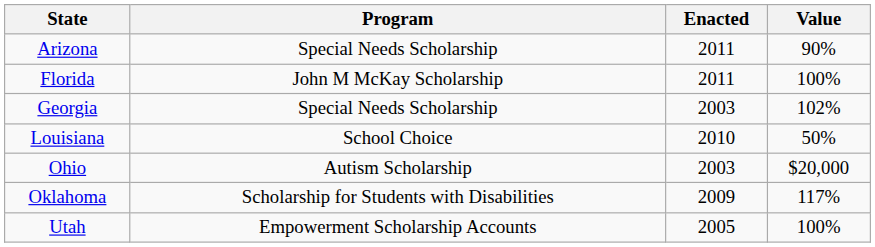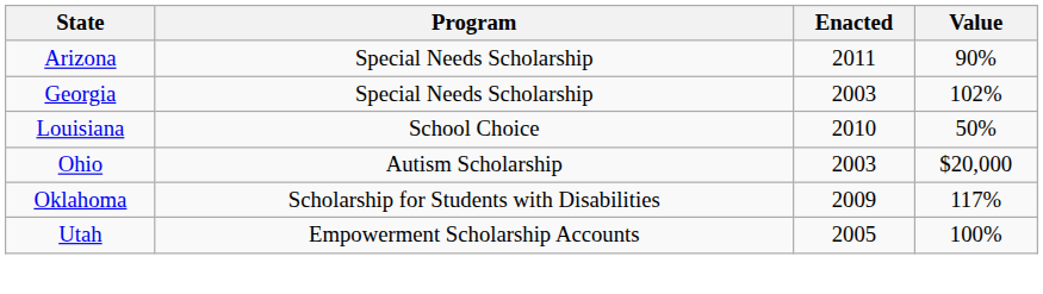 <table class="wikitable sortable" style="text-align: center;">
 <tr>
 <th style="width:100px;">State</th>
 <th style="width:450px;">Program</th>
 <th style="width:80px;">Enacted</th>
 <th style="width:80px;">Value</th>
 </tr>
 <tr>
 <td><a href='#'>Arizona</a></td>
 <td>Special Needs Scholarship</td>
 <td>2011</td>
 <td>90%</td>
-</tr>
-<tr>
-<td><a href='#'>Florida</a></td>
-<td>John M McKay Scholarship</td>
-<td>2011</td>
-<td>100%</td>
 </tr>
 <tr>
 <td><a href='#'>Georgia</a></td>
 <td>Special Needs Scholarship</td>
 <td>2003</td>
 <td>102%</td>
 </tr>
 <tr>
 <td><a href='#'>Louisiana</a></td>
 <td>School Choice</td>
 <td>2010</td>
 <td>50%</td>
 </tr>
 <tr>
 <td><a href='#'>Ohio</a></td>
 <td>Autism Scholarship</td>
 <td>2003</td>
 <td>$20,000</td>
 </tr>
 <tr>
 <td><a href='#'>Oklahoma</a></td>
 <td>Scholarship for Students with Disabilities</td>
 <td>2009</td>
 <td>117%</td>
 </tr>
 <tr>
 <td><a href='#'>Utah</a></td>
 <td>Empowerment Scholarship Accounts</td>
 <td>2005</td>
 <td>100%</td>
 </tr>
 </table>
